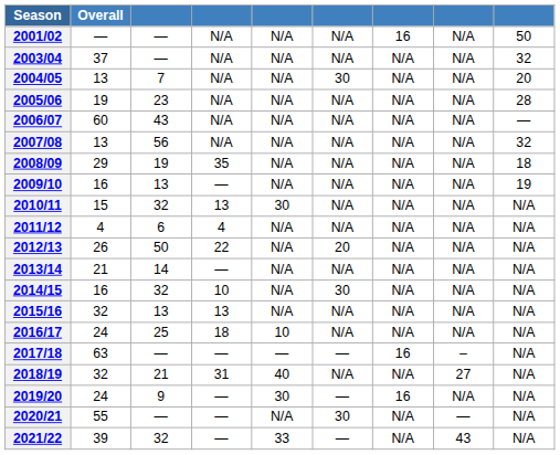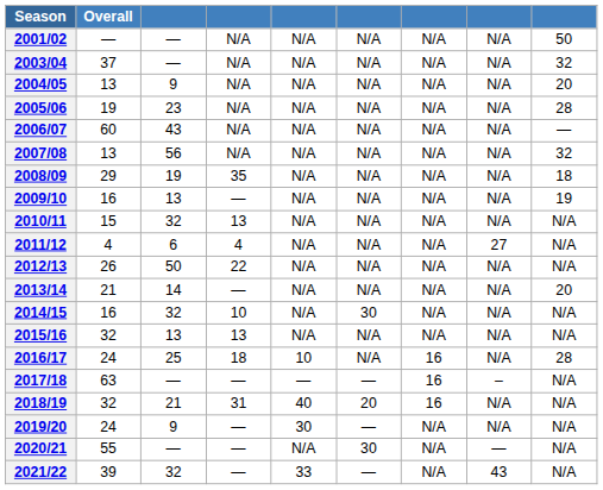 <table class="wikitable" style="font-size:86%; text-align:center; border:grey solid 1px; border-collapse:collapse; background:#ffffff;">
 <tr>
 <th style="background-color:#369; color:white; width:60px;"> Season </th>
 <th style="background-color:#4180be; color:white; width:55px;">Overall</th>
 <th style="background-color:#4180be; color:white; width:55px;"></th>
 <th style="background-color:#4180be; color:white; width:55px;"></th>
 <th style="background-color:#4180be; color:white; width:55px;"></th>
 <th style="background-color:#4180be; color:white; width:55px;"></th>
 <th style="background-color:#4180be; color:white; width:55px;"></th>
 <th style="background-color:#4180be; color:white; width:55px;"></th>
 <th style="background-color:#4180be; color:white; width:55px;"></th>
 </tr>
 <tr>
 <th scope=row align=center><a href='#'>2001/02</a></th>
 <td align=center>—</td>
 <td align=center>—</td>
 <td align=center>N/A</td>
 <td align=center>N/A</td>
 <td align=center>N/A</td>
-<td align=center>16</td>
+<td align=center>N/A</td>
 <td align=center>N/A</td>
 <td align=center>50</td>
 </tr>
 <tr>
 <th scope=row align=center><a href='#'>2003/04</a></th>
 <td align=center>37</td>
 <td align=center>—</td>
 <td align=center>N/A</td>
 <td align=center>N/A</td>
 <td align=center>N/A</td>
 <td align=center>N/A</td>
 <td align=center>N/A</td>
 <td align=center>32</td>
 </tr>
 <tr>
 <th scope=row align=center><a href='#'>2004/05</a></th>
 <td align=center>13</td>
-<td align=center>7</td>
+<td align=center>9</td>
 <td align=center>N/A</td>
 <td align=center>N/A</td>
-<td align=center>30</td>
+<td align=center>N/A</td>
 <td align=center>N/A</td>
 <td align=center>N/A</td>
 <td align=center>20</td>
 </tr>
 <tr>
 <th scope=row align=center><a href='#'>2005/06</a></th>
 <td align=center>19</td>
 <td align=center>23</td>
 <td align=center>N/A</td>
 <td align=center>N/A</td>
 <td align=center>N/A</td>
 <td align=center>N/A</td>
 <td align=center>N/A</td>
 <td align=center>28</td>
 </tr>
 <tr>
 <th scope=row align=center><a href='#'>2006/07</a></th>
 <td align=center>60</td>
 <td align=center>43</td>
 <td align=center>N/A</td>
 <td align=center>N/A</td>
 <td align=center>N/A</td>
 <td align=center>N/A</td>
 <td align=center>N/A</td>
 <td align=center>—</td>
 </tr>
 <tr>
 <th scope=row align=center><a href='#'>2007/08</a></th>
 <td align=center>13</td>
 <td align=center>56</td>
 <td align=center>N/A</td>
 <td align=center>N/A</td>
 <td align=center>N/A</td>
 <td align=center>N/A</td>
 <td align=center>N/A</td>
 <td align=center>32</td>
 </tr>
 <tr>
 <th scope=row align=center><a href='#'>2008/09</a></th>
 <td align=center>29</td>
 <td align=center>19</td>
 <td align=center>35</td>
 <td align=center>N/A</td>
 <td align=center>N/A</td>
 <td align=center>N/A</td>
 <td align=center>N/A</td>
 <td align=center>18</td>
 </tr>
 <tr>
 <th scope=row align=center><a href='#'>2009/10</a></th>
 <td align=center>16</td>
 <td align=center>13</td>
 <td align=center>—</td>
 <td align=center>N/A</td>
 <td align=center>N/A</td>
 <td align=center>N/A</td>
 <td align=center>N/A</td>
 <td align=center>19</td>
 </tr>
 <tr>
 <th scope=row align=center><a href='#'>2010/11</a></th>
 <td align=center>15</td>
 <td align=center>32</td>
 <td align=center>13</td>
-<td align=center>30</td>
+<td align=center>N/A</td>
 <td align=center>N/A</td>
 <td align=center>N/A</td>
 <td align=center>N/A</td>
 <td align=center>N/A</td>
 </tr>
 <tr>
 <th scope=row align=center><a href='#'>2011/12</a></th>
 <td align=center>4</td>
 <td align=center>6</td>
 <td align=center>4</td>
 <td align=center>N/A</td>
 <td align=center>N/A</td>
 <td align=center>N/A</td>
-<td align=center>N/A</td>
+<td align=center>27</td>
 <td align=center>N/A</td>
 </tr>
 <tr>
 <th scope=row align=center><a href='#'>2012/13</a></th>
 <td align=center>26</td>
 <td align=center>50</td>
 <td align=center>22</td>
 <td align=center>N/A</td>
-<td align=center>20</td>
+<td align=center>N/A</td>
 <td align=center>N/A</td>
 <td align=center>N/A</td>
 <td align=center>N/A</td>
 </tr>
 <tr>
 <th scope=row align=center><a href='#'>2013/14</a></th>
 <td align=center>21</td>
 <td align=center>14</td>
 <td align=center>—</td>
 <td align=center>N/A</td>
 <td align=center>N/A</td>
 <td align=center>N/A</td>
 <td align=center>N/A</td>
-<td align=center>N/A</td>
+<td align=center>20</td>
 </tr>
 <tr>
 <th scope=row align=center><a href='#'>2014/15</a></th>
 <td align=center>16</td>
 <td align=center>32</td>
 <td align=center>10</td>
 <td align=center>N/A</td>
 <td align=center>30</td>
 <td align=center>N/A</td>
 <td align=center>N/A</td>
 <td align=center>N/A</td>
 </tr>
 <tr>
 <th scope=row align=center><a href='#'>2015/16</a></th>
 <td align=center>32</td>
 <td align=center>13</td>
 <td align=center>13</td>
 <td align=center>N/A</td>
 <td align=center>N/A</td>
 <td align=center>N/A</td>
 <td align=center>N/A</td>
 <td align=center>N/A</td>
 </tr>
 <tr>
 <th scope=row align=center><a href='#'>2016/17</a></th>
 <td align=center>24</td>
 <td align=center>25</td>
 <td align=center>18</td>
 <td align=center>10</td>
 <td align=center>N/A</td>
+<td align=center>16</td>
 <td align=center>N/A</td>
-<td align=center>N/A</td>
-<td align=center>N/A</td>
+<td align=center>28</td>
 </tr>
 <tr>
 <th scope=row align=center><a href='#'>2017/18</a></th>
 <td align=center>63</td>
 <td align=center>—</td>
 <td align=center>—</td>
 <td align=center>—</td>
 <td align=center>—</td>
 <td align=center>16</td>
 <td align=center>–</td>
 <td align=center>N/A</td>
 </tr>
 <tr>
 <th scope=row align=center><a href='#'>2018/19</a></th>
 <td align=center>32</td>
 <td align=center>21</td>
 <td align=center>31</td>
 <td align=center>40</td>
+<td align=center>20</td>
+<td align=center>16</td>
 <td align=center>N/A</td>
-<td align=center>N/A</td>
-<td align=center>27</td>
 <td align=center>N/A</td>
 </tr>
 <tr>
 <th scope=row align=center><a href='#'>2019/20</a></th>
 <td align=center>24</td>
 <td align=center>9</td>
 <td align=center>—</td>
 <td align=center>30</td>
 <td align=center>—</td>
-<td align=center>16</td>
+<td align=center>N/A</td>
 <td align=center>N/A</td>
 <td align=center>N/A</td>
 </tr>
 <tr>
 <th scope=row align=center><a href='#'>2020/21</a></th>
 <td align=center>55</td>
 <td align=center>—</td>
 <td align=center>—</td>
 <td align=center>N/A</td>
 <td align=center>30</td>
 <td align=center>N/A</td>
 <td align=center>—</td>
 <td align=center>N/A</td>
 </tr>
 <tr>
 <th scope=row align=center><a href='#'>2021/22</a></th>
 <td align=center>39</td>
 <td align=center>32</td>
 <td align=center>—</td>
 <td align=center>33</td>
 <td align=center>—</td>
 <td align=center>N/A</td>
 <td align=center>43</td>
 <td align=center>N/A</td>
 </tr>
 </table>
